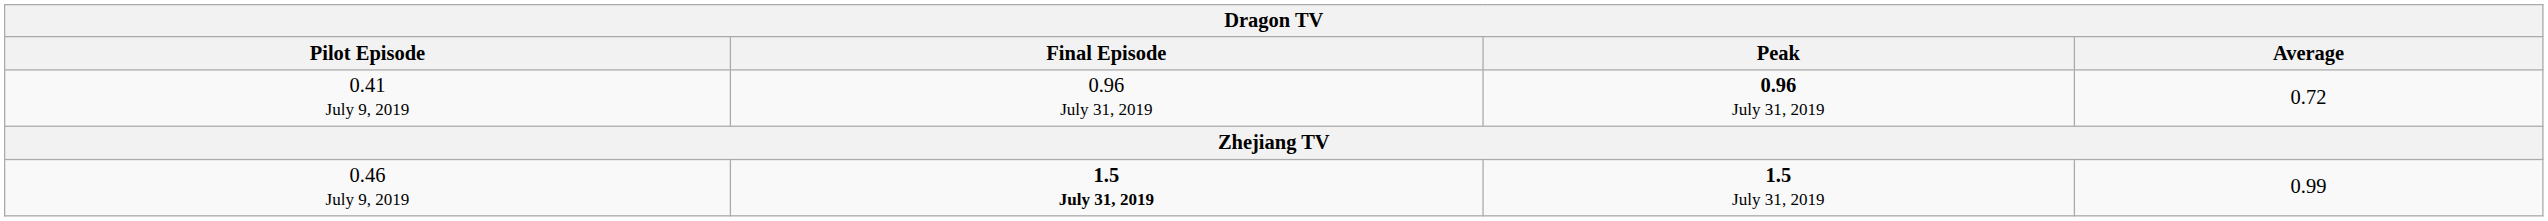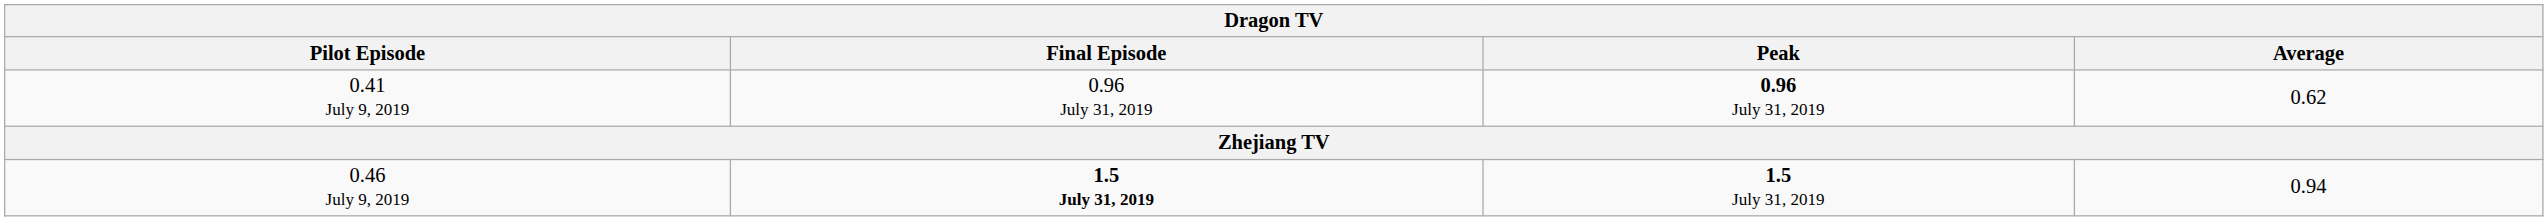 <table class="wikitable" style="text-align:center; font-size:100%; line-height:18px;" width="100%">
 <tr>
 <th colspan="4">Dragon TV</th>
 </tr>
 <tr>
 <th>Pilot Episode</th>
 <th>Final Episode</th>
 <th>Peak</th>
 <th>Average</th>
 </tr>
 <tr>
 <td>0.41<br><small>July 9, 2019</small></td>
 <td>0.96<br><small>July 31, 2019</small></td>
 <td><strong>0.96</strong><br><small>July 31, 2019</small></td>
-<td>0.72</td>
+<td>0.62</td>
 </tr>
 <tr>
 <th colspan="4">Zhejiang TV</th>
 </tr>
 <tr>
 <td>0.46<br><small>July 9, 2019</small></td>
 <td><strong>1.5<br><small>July 31, 2019</small></strong></td>
 <td><strong>1.5</strong><br><small>July 31, 2019</small></td>
-<td>0.99</td>
+<td>0.94</td>
 </tr>
 </table>
